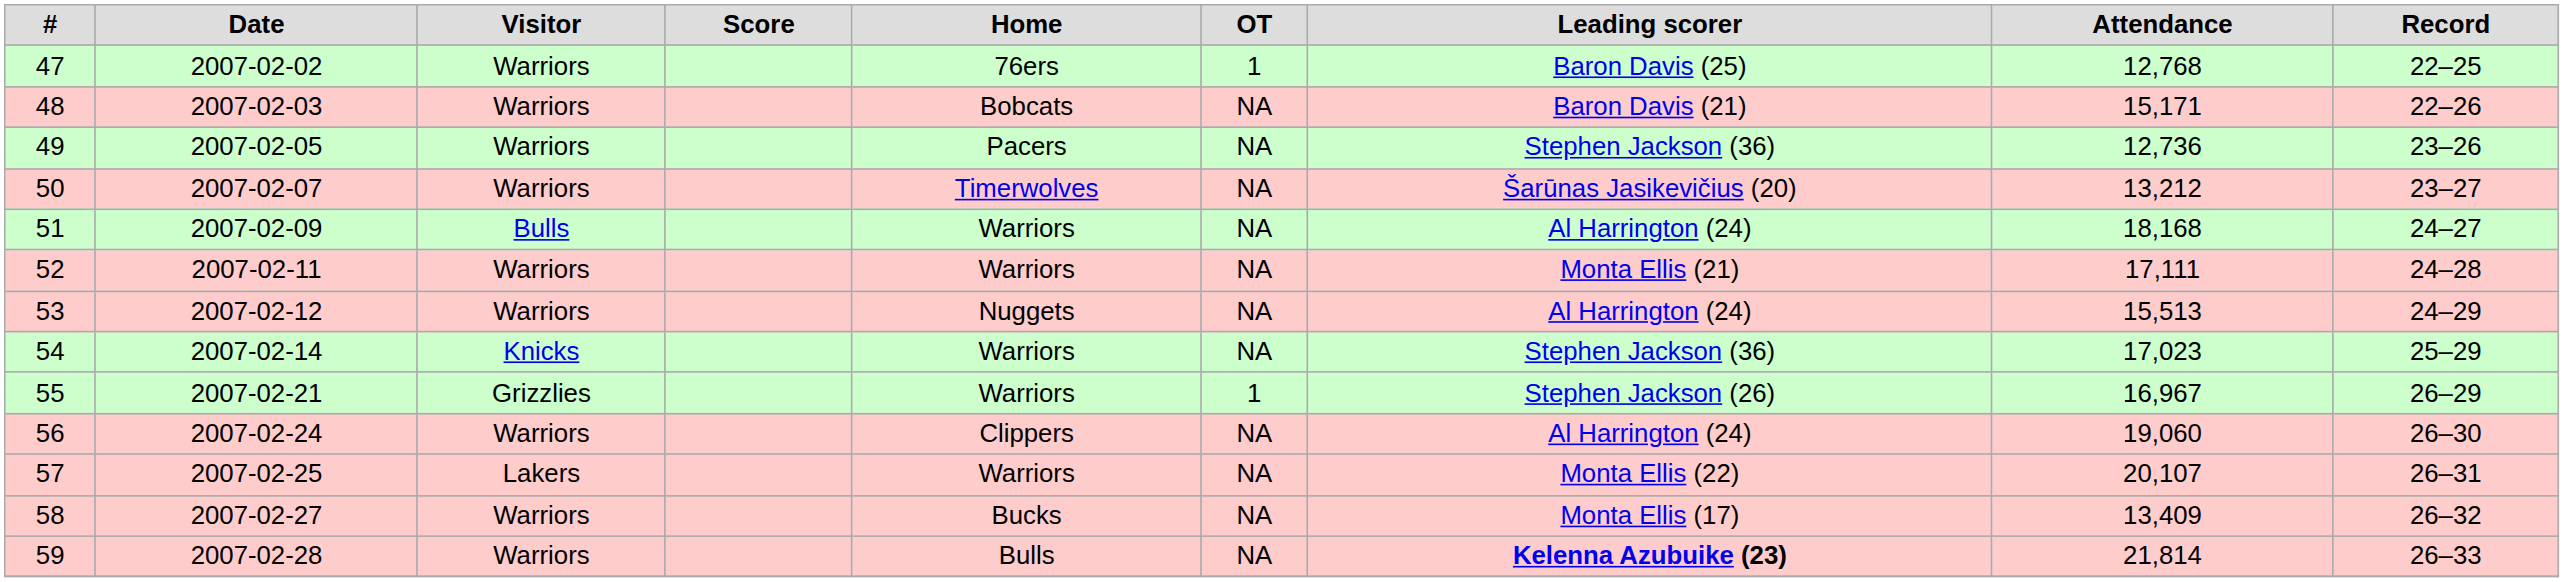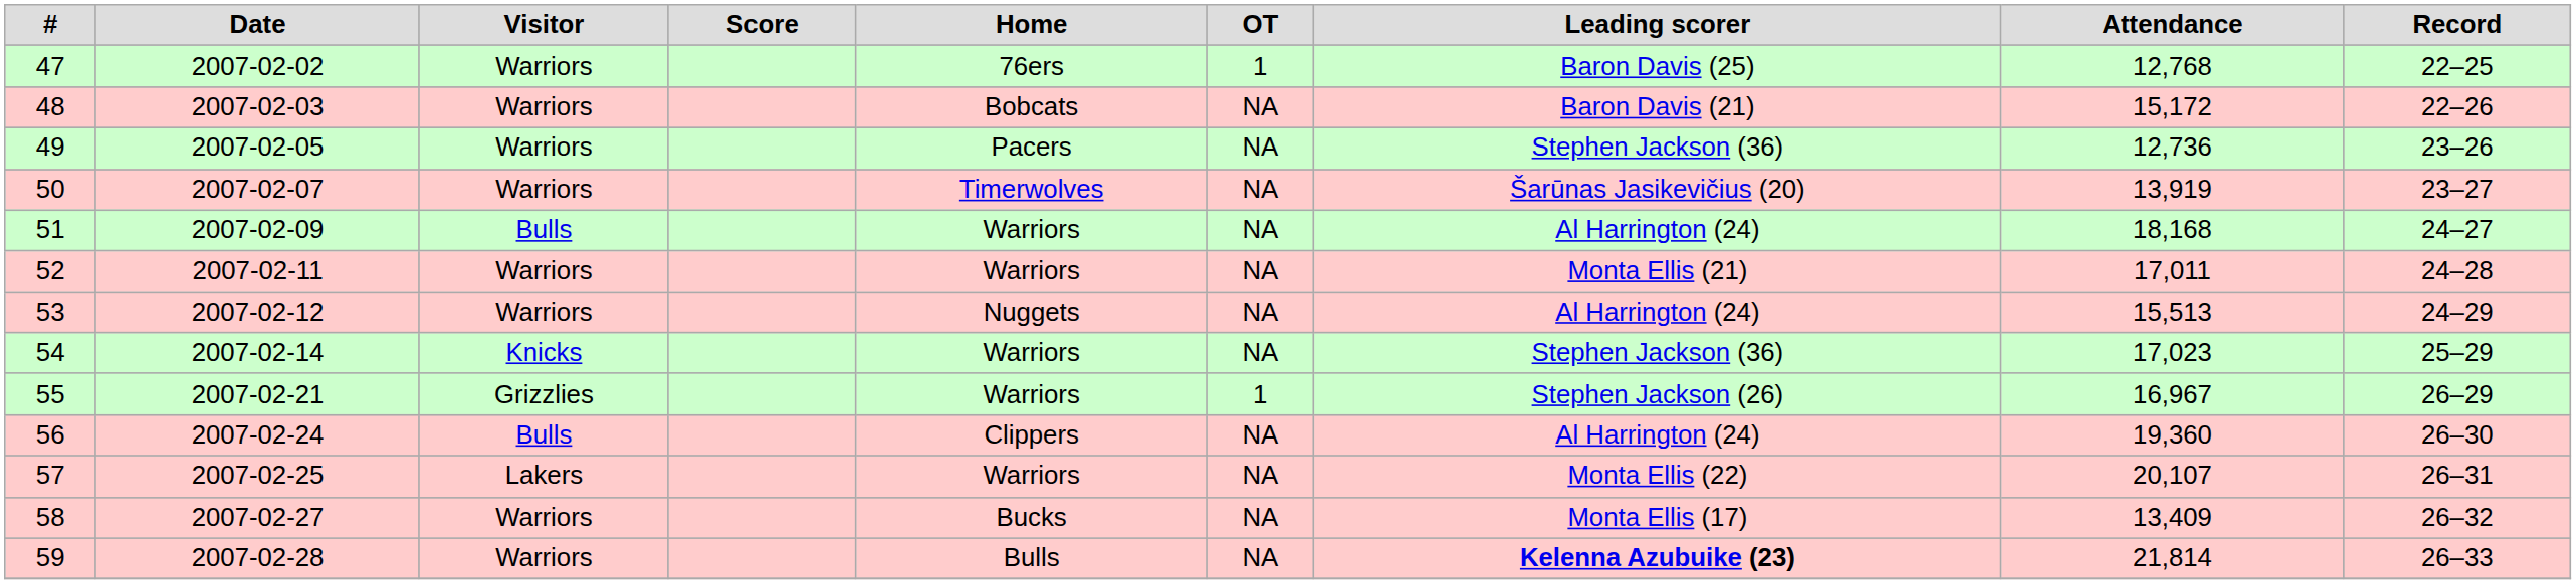 <table class="wikitable" width="80%">
 <tr align="center"  bgcolor="#dddddd">
 <td><strong>#</strong></td>
 <td><strong>Date</strong></td>
 <td><strong>Visitor</strong></td>
 <td><strong>Score</strong></td>
 <td><strong>Home</strong></td>
 <td><strong>OT</strong></td>
 <td><strong>Leading scorer</strong></td>
 <td><strong>Attendance</strong></td>
 <td><strong>Record</strong></td>
 </tr>
 <tr align="center" bgcolor="#ccffcc">
 <td>47</td>
 <td>2007-02-02</td>
 <td>Warriors</td>
 <td></td>
 <td>76ers</td>
 <td>1</td>
 <td><a href='#'>Baron Davis</a> (25)</td>
 <td>12,768</td>
 <td>22–25</td>
 </tr>
 <tr align="center" bgcolor="#ffcccc">
 <td>48</td>
 <td>2007-02-03</td>
 <td>Warriors</td>
 <td></td>
 <td>Bobcats</td>
 <td>NA</td>
 <td><a href='#'>Baron Davis</a> (21)</td>
-<td>15,171</td>
+<td>15,172</td>
 <td>22–26</td>
 </tr>
 <tr align="center" bgcolor="#ccffcc">
 <td>49</td>
 <td>2007-02-05</td>
 <td>Warriors</td>
 <td></td>
 <td>Pacers</td>
 <td>NA</td>
 <td><a href='#'>Stephen Jackson</a> (36)</td>
 <td>12,736</td>
 <td>23–26</td>
 </tr>
 <tr align="center" bgcolor="#ffcccc">
 <td>50</td>
 <td>2007-02-07</td>
 <td>Warriors</td>
 <td></td>
 <td><a href='#'>Timerwolves</a></td>
 <td>NA</td>
 <td><a href='#'>Šarūnas Jasikevičius</a> (20)</td>
-<td>13,212</td>
+<td>13,919</td>
 <td>23–27</td>
 </tr>
 <tr align="center" bgcolor="#ccffcc">
 <td>51</td>
 <td>2007-02-09</td>
 <td><a href='#'>Bulls</a></td>
 <td></td>
 <td>Warriors</td>
 <td>NA</td>
 <td><a href='#'>Al Harrington</a> (24)</td>
 <td>18,168</td>
 <td>24–27</td>
 </tr>
 <tr align="center" bgcolor="#ffcccc">
 <td>52</td>
 <td>2007-02-11</td>
 <td>Warriors</td>
 <td></td>
 <td>Warriors</td>
 <td>NA</td>
 <td><a href='#'>Monta Ellis</a> (21)</td>
-<td>17,111</td>
+<td>17,011</td>
 <td>24–28</td>
 </tr>
 <tr align="center" bgcolor="#ffcccc">
 <td>53</td>
 <td>2007-02-12</td>
 <td>Warriors</td>
 <td></td>
 <td>Nuggets</td>
 <td>NA</td>
 <td><a href='#'>Al Harrington</a> (24)</td>
 <td>15,513</td>
 <td>24–29</td>
 </tr>
 <tr align="center" bgcolor="#ccffcc">
 <td>54</td>
 <td>2007-02-14</td>
 <td><a href='#'>Knicks</a></td>
 <td></td>
 <td>Warriors</td>
 <td>NA</td>
 <td><a href='#'>Stephen Jackson</a> (36)</td>
 <td>17,023</td>
 <td>25–29</td>
 </tr>
 <tr align="center" bgcolor="#ccffcc">
 <td>55</td>
 <td>2007-02-21</td>
 <td>Grizzlies</td>
 <td></td>
 <td>Warriors</td>
 <td>1</td>
 <td><a href='#'>Stephen Jackson</a> (26)</td>
 <td>16,967</td>
 <td>26–29</td>
 </tr>
 <tr align="center" bgcolor="#ffcccc">
 <td>56</td>
 <td>2007-02-24</td>
-<td>Warriors</td>
+<td><a href='#'>Bulls</a></td>
 <td></td>
 <td>Clippers</td>
 <td>NA</td>
 <td><a href='#'>Al Harrington</a> (24)</td>
-<td>19,060</td>
+<td>19,360</td>
 <td>26–30</td>
 </tr>
 <tr align="center" bgcolor="#ffcccc">
 <td>57</td>
 <td>2007-02-25</td>
 <td>Lakers</td>
 <td></td>
 <td>Warriors</td>
 <td>NA</td>
 <td><a href='#'>Monta Ellis</a> (22)</td>
 <td>20,107</td>
 <td>26–31</td>
 </tr>
 <tr align="center" bgcolor="#ffcccc">
 <td>58</td>
 <td>2007-02-27</td>
 <td>Warriors</td>
 <td></td>
 <td>Bucks</td>
 <td>NA</td>
 <td><a href='#'>Monta Ellis</a> (17)</td>
 <td>13,409</td>
 <td>26–32</td>
 </tr>
 <tr align="center" bgcolor="#ffcccc">
 <td>59</td>
 <td>2007-02-28</td>
 <td>Warriors</td>
 <td></td>
 <td>Bulls</td>
 <td>NA</td>
 <td><strong><a href='#'>Kelenna Azubuike</a> (23)</strong></td>
 <td>21,814</td>
 <td>26–33</td>
 </tr>
 <tr>
 </tr>
 </table>
